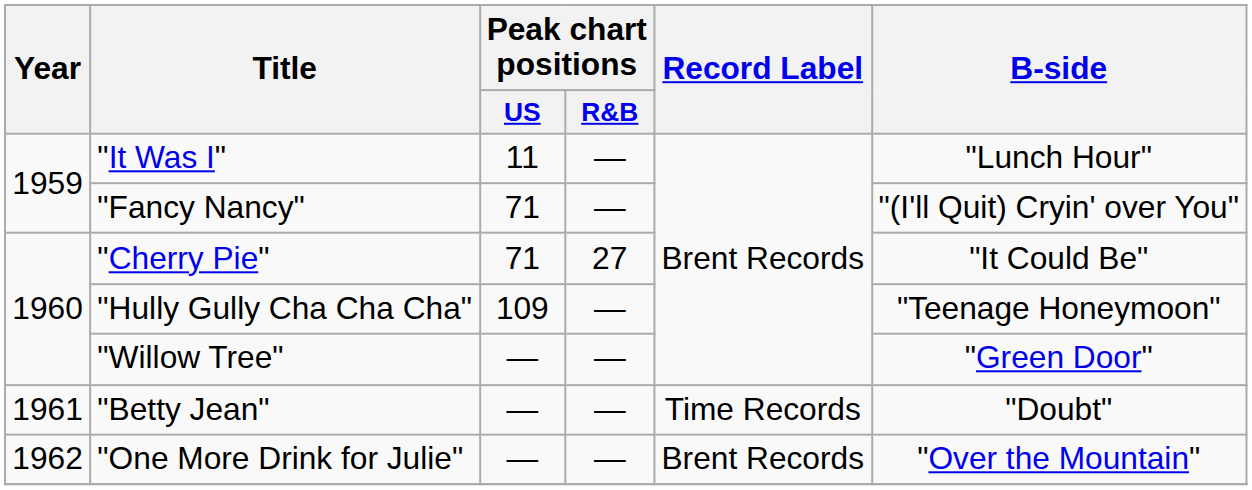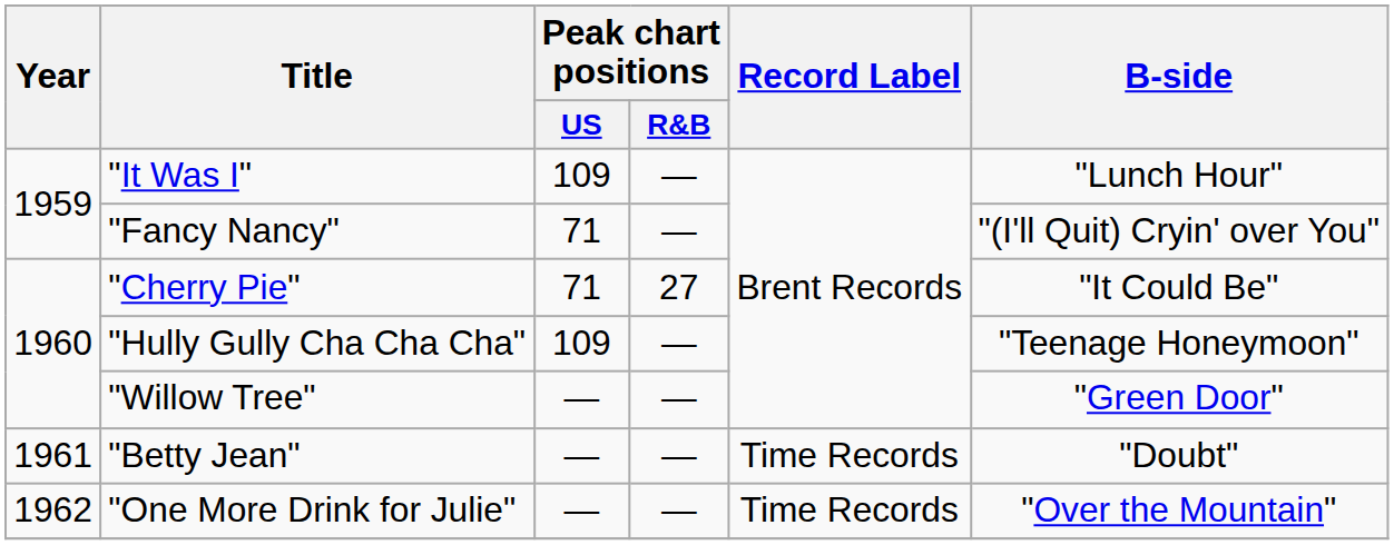 <table class="wikitable" style=text-align:center;>
 <tr>
 <th rowspan="2">Year</th>
 <th rowspan="2">Title</th>
 <th colspan="2">Peak chart<br>positions</th>
 <th rowspan="2"><a href='#'>Record Label</a></th>
 <th rowspan="2"><a href='#'>B-side</a></th>
 </tr>
 <tr style="font-size:smaller;">
 <th align=centre><a href='#'>US</a></th>
 <th align=centre><a href='#'>R&B</a></th>
 </tr>
 <tr>
 <td rowspan="2">1959</td>
 <td align=left>"<a href='#'>It Was I</a>"</td>
-<td>11</td>
+<td>109</td>
 <td>—</td>
 <td rowspan="5">Brent Records</td>
 <td>"Lunch Hour"</td>
 </tr>
 <tr>
 <td align=left>"Fancy Nancy"</td>
 <td>71</td>
 <td>—</td>
 <td>"(I'll Quit) Cryin' over You"</td>
 </tr>
 <tr>
 <td rowspan="3">1960</td>
 <td align=left>"<a href='#'>Cherry Pie</a>"</td>
 <td>71</td>
 <td>27</td>
 <td>"It Could Be"</td>
 </tr>
 <tr>
 <td align=left>"Hully Gully Cha Cha Cha"</td>
 <td>109</td>
 <td>—</td>
 <td>"Teenage Honeymoon"</td>
 </tr>
 <tr>
 <td align=left>"Willow Tree"</td>
 <td>—</td>
 <td>—</td>
 <td>"<a href='#'>Green Door</a>"</td>
 </tr>
 <tr>
 <td rowspan="1">1961</td>
 <td align=left>"Betty Jean"</td>
 <td>—</td>
 <td>—</td>
 <td rowspan="1">Time Records</td>
 <td>"Doubt"</td>
 </tr>
 <tr>
 <td rowspan="1">1962</td>
 <td align=left>"One More Drink for Julie"</td>
 <td>—</td>
 <td>—</td>
-<td rowspan="1">Brent Records</td>
+<td rowspan="1">Time Records</td>
 <td>"<a href='#'>Over the Mountain</a>"</td>
 </tr>
 <tr>
 </tr>
 </table>
